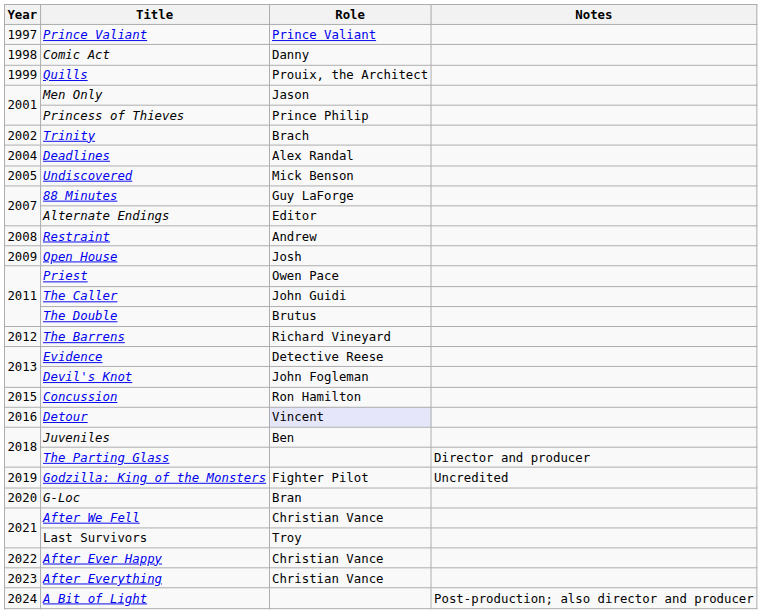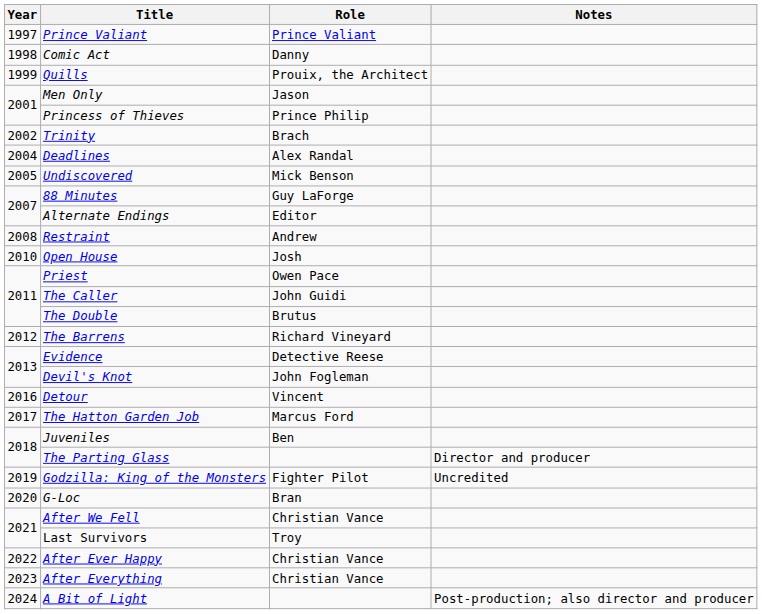 <table class="wikitable" style="margin:1em 0;">
 <tr style="background:#b0c4de; text-align:center;">
 <th>Year</th>
 <th>Title</th>
 <th>Role</th>
 <th>Notes</th>
 </tr>
 <tr>
 <td>1997</td>
 <td><em><a href='#'>Prince Valiant</a></em></td>
 <td><a href='#'>Prince Valiant</a></td>
 <td></td>
 </tr>
 <tr>
 <td>1998</td>
 <td><em>Comic Act</em></td>
 <td>Danny</td>
 <td></td>
 </tr>
 <tr>
 <td>1999</td>
 <td><em><a href='#'>Quills</a></em></td>
 <td>Prouix, the Architect</td>
 <td></td>
 </tr>
 <tr>
 <td rowspan="2">2001</td>
 <td><em>Men Only</em></td>
 <td>Jason</td>
 <td></td>
 </tr>
 <tr>
 <td><em>Princess of Thieves</em></td>
 <td>Prince Philip</td>
 <td></td>
 </tr>
 <tr>
 <td>2002</td>
 <td><em><a href='#'>Trinity</a></em></td>
 <td>Brach</td>
 <td></td>
 </tr>
 <tr>
 <td>2004</td>
 <td><em><a href='#'>Deadlines</a></em></td>
 <td>Alex Randal</td>
 <td></td>
 </tr>
 <tr>
 <td>2005</td>
 <td><em><a href='#'>Undiscovered</a></em></td>
 <td>Mick Benson</td>
 <td></td>
 </tr>
 <tr>
 <td rowspan="2">2007</td>
 <td><em><a href='#'>88 Minutes</a></em></td>
 <td>Guy LaForge</td>
 <td></td>
 </tr>
 <tr>
 <td><em>Alternate Endings</em></td>
 <td>Editor</td>
 <td></td>
 </tr>
 <tr>
 <td>2008</td>
 <td><em><a href='#'>Restraint</a></em></td>
 <td>Andrew</td>
 <td></td>
 </tr>
 <tr>
-<td>2009</td>
+<td>2010</td>
 <td><em><a href='#'>Open House</a></em></td>
 <td>Josh</td>
 <td></td>
 </tr>
 <tr>
 <td rowspan="3">2011</td>
 <td><em><a href='#'>Priest</a></em></td>
 <td>Owen Pace</td>
 <td></td>
 </tr>
 <tr>
 <td><em><a href='#'>The Caller</a></em></td>
 <td>John Guidi</td>
 <td></td>
 </tr>
 <tr>
 <td><em><a href='#'>The Double</a></em></td>
 <td>Brutus</td>
 <td></td>
 </tr>
 <tr>
 <td>2012</td>
 <td><em><a href='#'>The Barrens</a></em></td>
 <td>Richard Vineyard</td>
 <td></td>
 </tr>
 <tr>
 <td rowspan="2">2013</td>
 <td><em><a href='#'>Evidence</a></em></td>
 <td>Detective Reese</td>
 <td></td>
 </tr>
 <tr>
 <td><em><a href='#'>Devil's Knot</a></em></td>
 <td>John Fogleman</td>
 <td></td>
 </tr>
 <tr>
-<td>2015</td>
-<td><em><a href='#'>Concussion</a></em></td>
-<td>Ron Hamilton</td>
+<td>2016</td>
+<td><em><a href='#'>Detour</a></em></td>
+<td>Vincent</td>
 <td></td>
 </tr>
 <tr>
-<td>2016</td>
-<td><em><a href='#'>Detour</a></em></td>
-<td style="background: lavender;">Vincent</td>
+<td>2017</td>
+<td><em><a href='#'>The Hatton Garden Job</a></em></td>
+<td>Marcus Ford</td>
 <td></td>
 </tr>
 <tr>
 <td rowspan="2">2018</td>
 <td><em>Juveniles </em></td>
 <td>Ben</td>
 <td></td>
 </tr>
 <tr>
 <td><em><a href='#'>The Parting Glass</a></em></td>
 <td></td>
 <td>Director and producer</td>
 </tr>
 <tr>
 <td>2019</td>
 <td><em><a href='#'>Godzilla: King of the Monsters</a></em></td>
 <td>Fighter Pilot</td>
 <td>Uncredited</td>
 </tr>
 <tr>
 <td>2020</td>
 <td><em>G-Loc</em></td>
 <td>Bran</td>
 <td></td>
 </tr>
 <tr>
 <td rowspan="2">2021</td>
 <td><em><a href='#'>After We Fell</a></em></td>
 <td>Christian Vance</td>
 <td></td>
 </tr>
 <tr>
 <td>Last Survivors</td>
 <td>Troy</td>
 <td></td>
 </tr>
 <tr>
 <td>2022</td>
 <td><em><a href='#'>After Ever Happy</a></em></td>
 <td>Christian Vance</td>
 <td></td>
 </tr>
 <tr>
 <td>2023</td>
 <td><em><a href='#'>After Everything</a></em></td>
 <td>Christian Vance</td>
 <td></td>
 </tr>
 <tr>
 <td>2024</td>
 <td><em><a href='#'>A Bit of Light</a></em></td>
 <td></td>
 <td>Post-production; also director and producer</td>
 </tr>
 </table>
